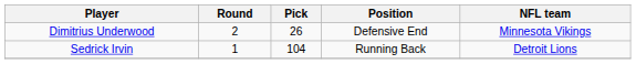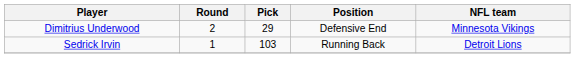 <table class="wikitable" width="70%">
 <tr>
 <th>Player</th>
 <th>Round</th>
 <th>Pick</th>
 <th>Position</th>
 <th>NFL team</th>
 </tr>
 <tr align="center" bgcolor="">
 <td><a href='#'>Dimitrius Underwood</a></td>
 <td>2</td>
-<td>26</td>
+<td>29</td>
 <td>Defensive End</td>
 <td><a href='#'>Minnesota Vikings</a></td>
 </tr>
 <tr align="center" bgcolor="">
 <td><a href='#'>Sedrick Irvin</a></td>
 <td>1</td>
-<td>104</td>
+<td>103</td>
 <td>Running Back</td>
 <td><a href='#'>Detroit Lions</a></td>
 </tr>
 <tr>
 </tr>
 </table>
